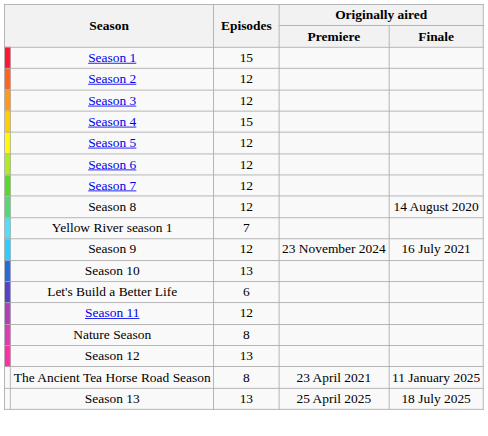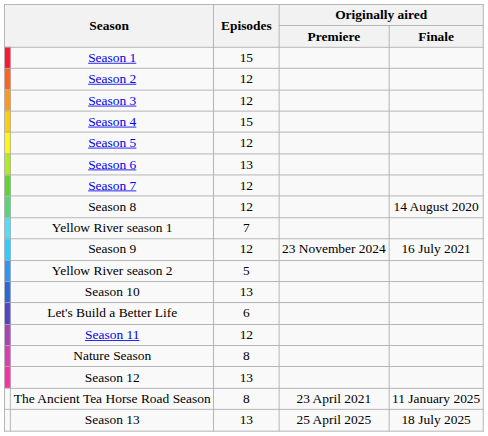 <table class="wikitable" style="text-align: center;">
 <tr>
 <th style="padding: 0 16px;" colspan="2" rowspan="2">Season</th>
 <th style="padding: 0 8px;" rowspan="2">Episodes</th>
 <th colspan="2">Originally aired</th>
 </tr>
 <tr>
 <th style="padding: 0 12px;">Premiere</th>
 <th>Finale</th>
 </tr>
 <tr>
 <td style="background:#FF1434;height:10px;"></td>
 <td><a href='#'>Season 1</a></td>
 <td>15</td>
 <td></td>
 <td></td>
 </tr>
 <tr>
 <td style="background:#FF641D;height:10px;"></td>
 <td><a href='#'>Season 2</a></td>
 <td>12</td>
 <td></td>
 <td></td>
 </tr>
 <tr>
 <td style="background:#FF991D;height:10px;"></td>
 <td><a href='#'>Season 3</a></td>
 <td>12</td>
 <td></td>
 <td></td>
 </tr>
 <tr>
 <td style="background:#FECD0C;height:10px;"></td>
 <td><a href='#'>Season 4</a></td>
 <td>15</td>
 <td></td>
 <td></td>
 </tr>
 <tr>
 <td style="background:#FEF711;height:10px;"></td>
 <td><a href='#'>Season 5</a></td>
 <td>12</td>
 <td></td>
 <td></td>
 </tr>
 <tr>
 <td style="background:#AEEB20;height:10px;"></td>
 <td><a href='#'>Season 6</a></td>
-<td>12</td>
+<td>13</td>
 <td></td>
 <td></td>
 </tr>
 <tr>
 <td style="background:#5ED62E;height:10px;"></td>
 <td><a href='#'>Season 7</a></td>
 <td>12</td>
 <td></td>
 <td></td>
 </tr>
 <tr>
 <td style="background:#57D677;height:10px;"></td>
 <td>Season 8</td>
 <td>12</td>
 <td></td>
 <td>14 August 2020</td>
 </tr>
 <tr>
 <td style="background:#53DEF7;height:10px;"></td>
 <td>Yellow River season 1</td>
 <td>7</td>
 <td></td>
 <td></td>
 </tr>
 <tr>
 <td style="background:#2BCEFF;height:10px;"></td>
 <td>Season 9</td>
 <td>12</td>
 <td>23 November 2024</td>
 <td>16 July 2021</td>
+</tr>
+<tr>
+<td style="background:#3095F2;height:10px;"></td>
+<td>Yellow River season 2</td>
+<td>5</td>
+<td></td>
+<td></td>
 </tr>
 <tr>
 <td style="background:#2B67D5;height:10px;"></td>
 <td>Season 10</td>
 <td>13</td>
 <td></td>
 <td></td>
 </tr>
 <tr>
 <td style="background:#5443C2;height:10px;"></td>
 <td>Let's Build a Better Life</td>
 <td>6</td>
 <td></td>
 <td></td>
 </tr>
 <tr>
 <td style="background:#AC41B8;height:10px;"></td>
 <td><a href='#'>Season 11</a></td>
 <td>12</td>
 <td></td>
 <td></td>
 </tr>
 <tr>
 <td style="background:#DA3FB1;height:10px;"></td>
 <td>Nature Season</td>
 <td>8</td>
 <td></td>
 <td></td>
 </tr>
 <tr>
 <td style="background:#FA30A3;height:10px;"></td>
 <td>Season 12</td>
 <td>13</td>
 <td></td>
 <td></td>
 </tr>
 <tr>
 <td></td>
 <td>The Ancient Tea Horse Road Season</td>
 <td>8</td>
 <td>23 April 2021</td>
 <td>11 January 2025</td>
 </tr>
 <tr>
 <td></td>
 <td>Season 13</td>
 <td>13</td>
 <td>25 April 2025</td>
 <td>18 July 2025</td>
 </tr>
 </table>
